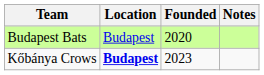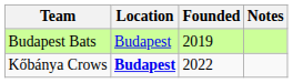 <table class="wikitable">
 <tr>
 <th>Team</th>
 <th>Location</th>
 <th>Founded</th>
 <th>Notes</th>
 </tr>
 <tr bgcolor="#CCFF99">
 <td>Budapest Bats</td>
 <td><a href='#'>Budapest</a></td>
-<td>2020</td>
+<td>2019</td>
 <td></td>
 </tr>
 <tr>
 <td>Kőbánya Crows</td>
 <td><strong><a href='#'>Budapest</a></strong></td>
-<td>2023</td>
+<td>2022</td>
 <td></td>
 </tr>
 </table>
